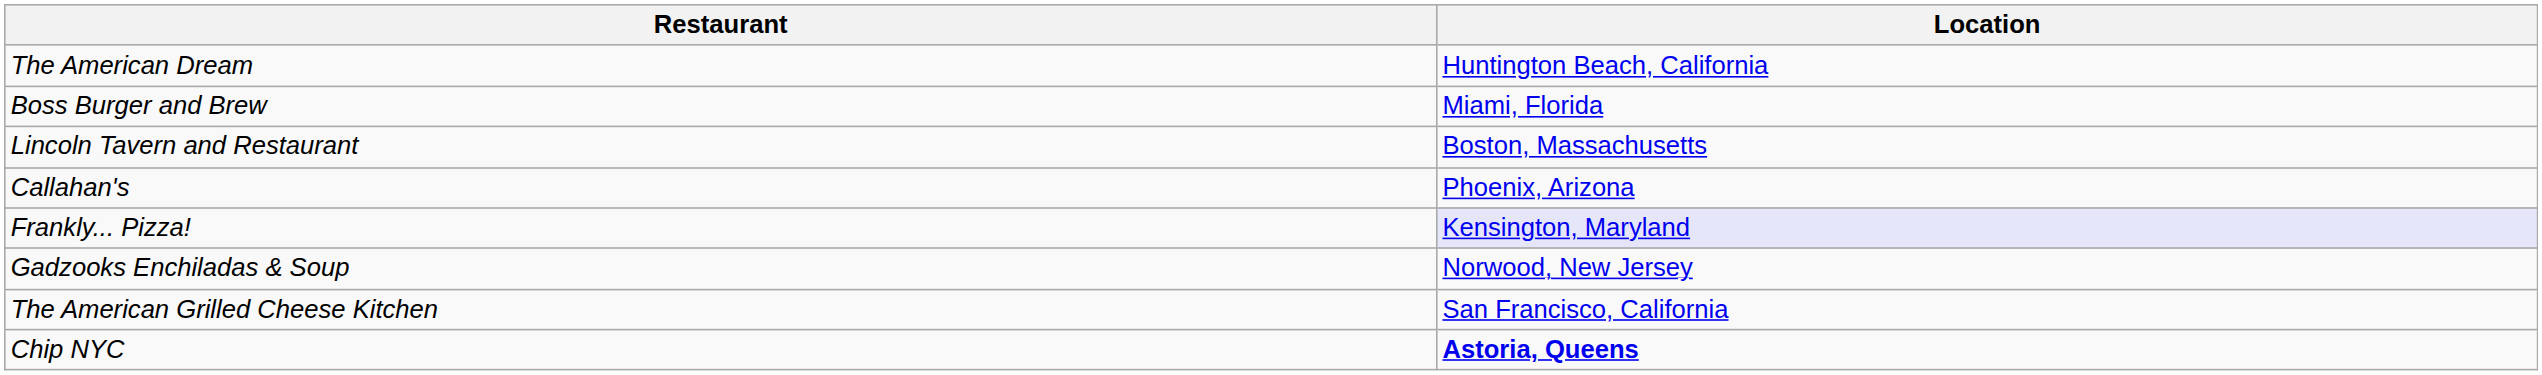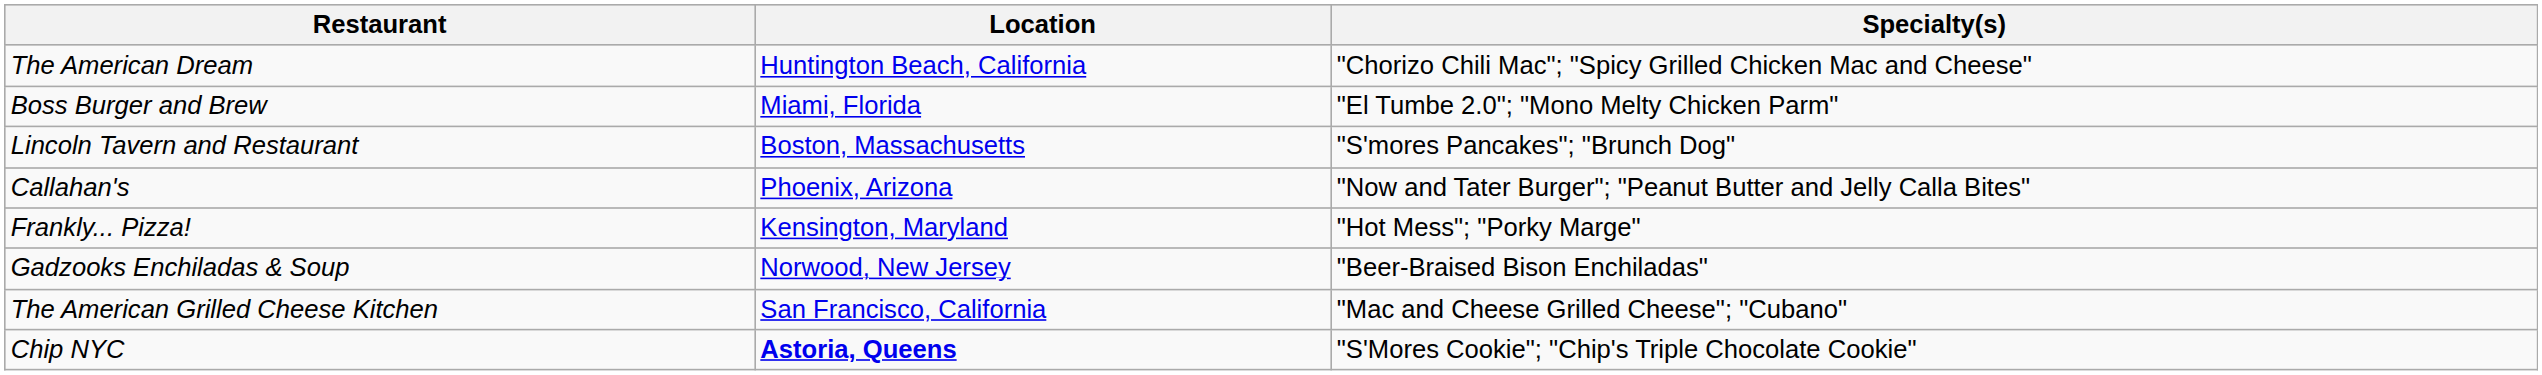 <table class="wikitable" style="width:100%;">
 <tr>
 <th>Restaurant</th>
 <th>Location</th>
+<th>Specialty(s)</th>
 </tr>
 <tr>
 <td><em>The American Dream</em></td>
 <td><a href='#'>Huntington Beach, California</a></td>
+<td>"Chorizo Chili Mac"; "Spicy Grilled Chicken Mac and Cheese"</td>
 </tr>
 <tr>
 <td><em>Boss Burger and Brew</em></td>
 <td><a href='#'>Miami, Florida</a></td>
+<td>"El Tumbe 2.0"; "Mono Melty Chicken Parm"</td>
 </tr>
 <tr>
 <td><em>Lincoln Tavern and Restaurant</em></td>
 <td><a href='#'>Boston, Massachusetts</a></td>
+<td>"S'mores Pancakes"; "Brunch Dog"</td>
 </tr>
 <tr>
 <td><em>Callahan's</em></td>
 <td><a href='#'>Phoenix, Arizona</a></td>
+<td>"Now and Tater Burger"; "Peanut Butter and Jelly Calla Bites"</td>
 </tr>
 <tr>
 <td><em>Frankly... Pizza!</em></td>
-<td style="background: lavender;"><a href='#'>Kensington, Maryland</a></td>
+<td><a href='#'>Kensington, Maryland</a></td>
+<td>"Hot Mess"; "Porky Marge"</td>
 </tr>
 <tr>
 <td><em>Gadzooks Enchiladas & Soup</em></td>
 <td><a href='#'>Norwood, New Jersey</a></td>
+<td>"Beer-Braised Bison Enchiladas"</td>
 </tr>
 <tr>
 <td><em>The American Grilled Cheese Kitchen</em></td>
 <td><a href='#'>San Francisco, California</a></td>
+<td>"Mac and Cheese Grilled Cheese"; "Cubano"</td>
 </tr>
 <tr>
 <td><em>Chip NYC</em></td>
 <td><strong><a href='#'>Astoria, Queens</a></strong></td>
+<td>"S'Mores Cookie"; "Chip's Triple Chocolate Cookie"</td>
 </tr>
 </table>
